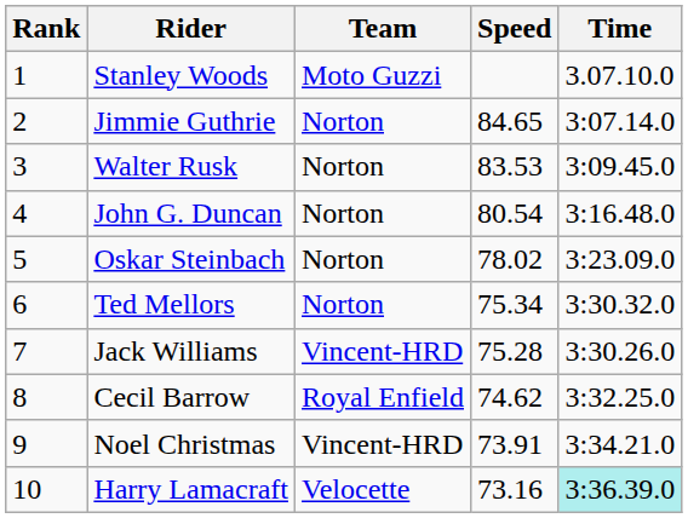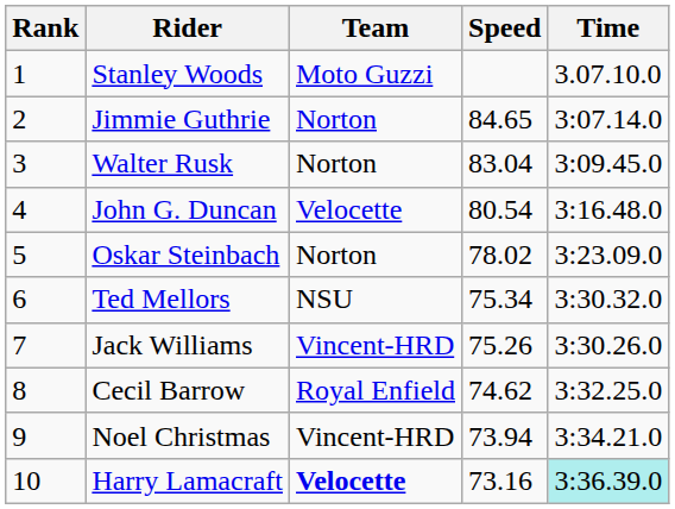 <table class="wikitable">
 <tr style="background:#efefef;">
 <th>Rank</th>
 <th>Rider</th>
 <th>Team</th>
 <th>Speed</th>
 <th>Time</th>
 </tr>
 <tr>
 <td>1</td>
 <td> <a href='#'>Stanley Woods</a></td>
 <td><a href='#'>Moto Guzzi</a></td>
 <td></td>
 <td>3.07.10.0</td>
 </tr>
 <tr>
 <td>2</td>
 <td> <a href='#'>Jimmie Guthrie</a></td>
 <td><a href='#'>Norton</a></td>
 <td>84.65</td>
 <td>3:07.14.0</td>
 </tr>
 <tr>
 <td>3</td>
 <td> <a href='#'>Walter Rusk</a></td>
 <td>Norton</td>
-<td>83.53</td>
+<td>83.04</td>
 <td>3:09.45.0</td>
 </tr>
 <tr>
 <td>4</td>
 <td> <a href='#'>John G. Duncan</a></td>
-<td>Norton</td>
+<td><a href='#'>Velocette</a></td>
 <td>80.54</td>
 <td>3:16.48.0</td>
 </tr>
 <tr>
 <td>5</td>
 <td> <a href='#'>Oskar Steinbach</a></td>
 <td>Norton</td>
 <td>78.02</td>
 <td>3:23.09.0</td>
 </tr>
 <tr>
 <td>6</td>
 <td> <a href='#'>Ted Mellors</a></td>
-<td><a href='#'>Norton</a></td>
+<td>NSU</td>
 <td>75.34</td>
 <td>3:30.32.0</td>
 </tr>
 <tr>
 <td>7</td>
 <td> Jack Williams</td>
 <td><a href='#'>Vincent-HRD</a></td>
-<td>75.28</td>
+<td>75.26</td>
 <td>3:30.26.0</td>
 </tr>
 <tr>
 <td>8</td>
 <td> Cecil Barrow</td>
 <td><a href='#'>Royal Enfield</a></td>
 <td>74.62</td>
 <td>3:32.25.0</td>
 </tr>
 <tr>
 <td>9</td>
 <td> Noel Christmas</td>
 <td>Vincent-HRD</td>
-<td>73.91</td>
+<td>73.94</td>
 <td>3:34.21.0</td>
 </tr>
 <tr>
 <td>10</td>
 <td> <a href='#'>Harry Lamacraft</a></td>
-<td><a href='#'>Velocette</a></td>
+<td><strong><a href='#'>Velocette</a></strong></td>
 <td>73.16</td>
 <td style="background: paleturquoise;">3:36.39.0</td>
 </tr>
 </table>
